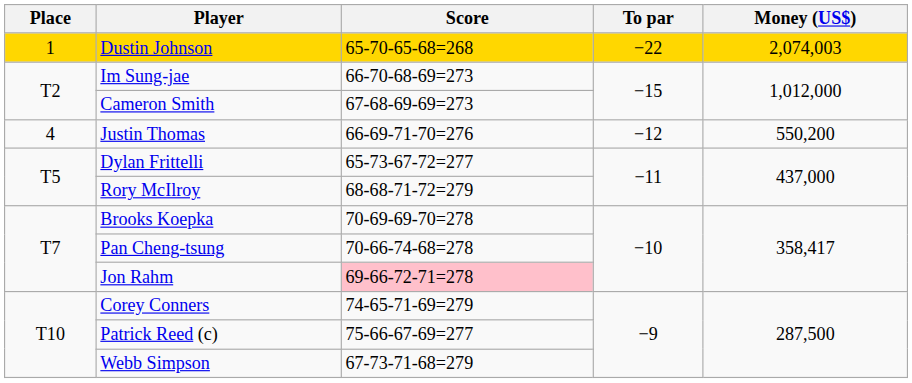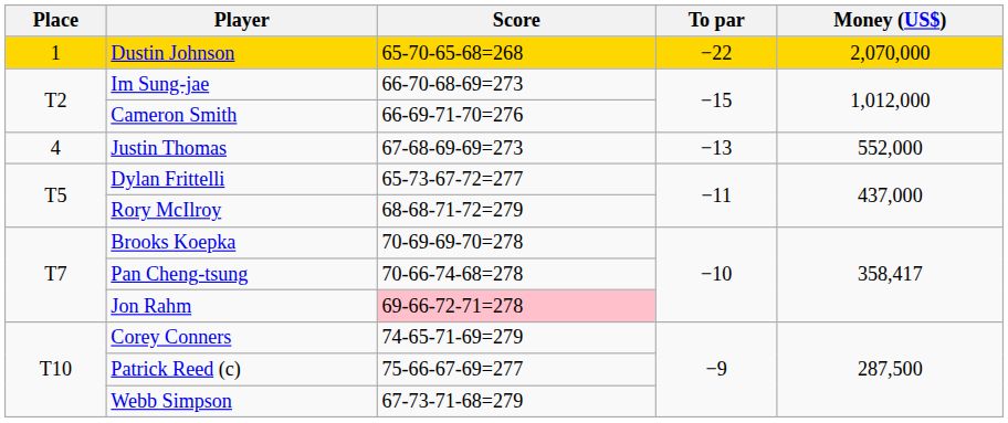 <table class="wikitable" style="width:50em;margin-bottom:0;">
 <tr>
 <th>Place</th>
 <th>Player</th>
 <th>Score</th>
 <th>To par</th>
 <th>Money (<a href='#'>US$</a>)</th>
 </tr>
 <tr style="background:gold">
 <td align=center>1</td>
 <td> <a href='#'>Dustin Johnson</a></td>
 <td>65-70-65-68=268</td>
 <td align=center>−22</td>
-<td align=center>2,074,003</td>
+<td align=center>2,070,000</td>
 </tr>
 <tr>
 <td rowspan=2 align=center>T2</td>
 <td> <a href='#'>Im Sung-jae</a></td>
 <td>66-70-68-69=273</td>
 <td rowspan=2 align=center>−15</td>
 <td rowspan=2 align=center>1,012,000</td>
 </tr>
 <tr>
 <td> <a href='#'>Cameron Smith</a></td>
-<td>67-68-69-69=273</td>
+<td>66-69-71-70=276</td>
 </tr>
 <tr>
 <td align=center>4</td>
 <td> <a href='#'>Justin Thomas</a></td>
-<td>66-69-71-70=276</td>
-<td align=center>−12</td>
-<td align=center>550,200</td>
+<td>67-68-69-69=273</td>
+<td align=center>−13</td>
+<td align=center>552,000</td>
 </tr>
 <tr>
 <td rowspan=2 align=center>T5</td>
 <td> <a href='#'>Dylan Frittelli</a></td>
 <td>65-73-67-72=277</td>
 <td rowspan=2 align=center>−11</td>
 <td rowspan=2 align=center>437,000</td>
 </tr>
 <tr>
 <td> <a href='#'>Rory McIlroy</a></td>
 <td>68-68-71-72=279</td>
 </tr>
 <tr>
 <td rowspan=3 align=center>T7</td>
 <td> <a href='#'>Brooks Koepka</a></td>
 <td>70-69-69-70=278</td>
 <td rowspan=3 align=center>−10</td>
 <td rowspan=3 align=center>358,417</td>
 </tr>
 <tr>
 <td> <a href='#'>Pan Cheng-tsung</a></td>
 <td>70-66-74-68=278</td>
 </tr>
 <tr>
 <td> <a href='#'>Jon Rahm</a></td>
 <td style="background: pink;">69-66-72-71=278</td>
 </tr>
 <tr>
 <td rowspan=3 align=center>T10</td>
 <td> <a href='#'>Corey Conners</a></td>
 <td>74-65-71-69=279</td>
 <td rowspan=3 align=center>−9</td>
 <td rowspan=3 align=center>287,500</td>
 </tr>
 <tr>
 <td> <a href='#'>Patrick Reed</a> (c)</td>
 <td>75-66-67-69=277</td>
 </tr>
 <tr>
 <td> <a href='#'>Webb Simpson</a></td>
 <td>67-73-71-68=279</td>
 </tr>
 </table>
